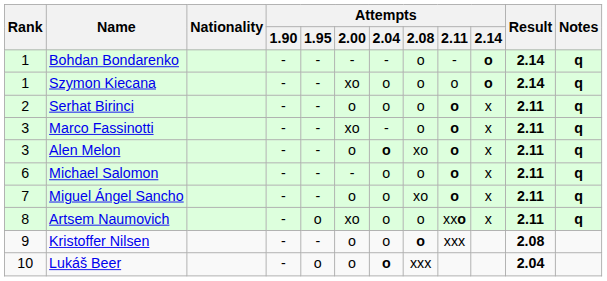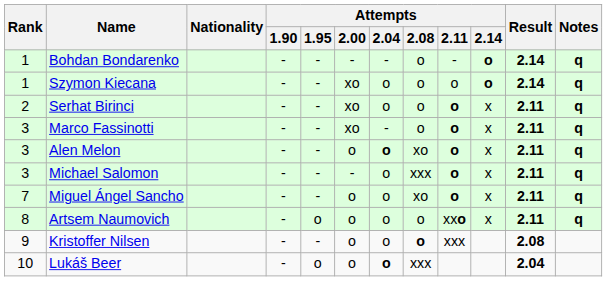 <table class="wikitable sortable" style="text-align:center">
 <tr>
 <th rowspan=2>Rank</th>
 <th rowspan=2>Name</th>
 <th rowspan=2>Nationality</th>
 <th colspan=7>Attempts</th>
 <th rowspan=2>Result</th>
 <th rowspan=2>Notes</th>
 </tr>
 <tr>
 <th>1.90</th>
 <th>1.95</th>
 <th>2.00</th>
 <th>2.04</th>
 <th>2.08</th>
 <th>2.11</th>
 <th>2.14</th>
 </tr>
 <tr bgcolor=ddffdd>
 <td>1</td>
 <td align=left><a href='#'>Bohdan Bondarenko</a></td>
 <td align=left></td>
 <td>-</td>
 <td>-</td>
 <td>-</td>
 <td>-</td>
 <td>o</td>
 <td>-</td>
 <td><strong>o</strong></td>
 <td><strong>2.14</strong></td>
 <td><strong>q</strong></td>
 </tr>
 <tr bgcolor=ddffdd>
 <td>1</td>
 <td align=left><a href='#'>Szymon Kiecana</a></td>
 <td align=left></td>
 <td>-</td>
 <td>-</td>
 <td>xo</td>
 <td>o</td>
 <td>o</td>
 <td>o</td>
 <td><strong>o</strong></td>
 <td><strong>2.14</strong></td>
 <td><strong>q</strong></td>
 </tr>
 <tr bgcolor=ddffdd>
 <td>2</td>
 <td align=left><a href='#'>Serhat Birinci</a></td>
 <td align=left></td>
 <td>-</td>
 <td>-</td>
-<td>o</td>
+<td>xo</td>
 <td>o</td>
 <td>o</td>
 <td><strong>o</strong></td>
 <td>x</td>
 <td><strong>2.11</strong></td>
 <td><strong>q</strong></td>
 </tr>
 <tr bgcolor=ddffdd>
 <td>3</td>
 <td align=left><a href='#'>Marco Fassinotti</a></td>
 <td align=left></td>
 <td>-</td>
 <td>-</td>
 <td>xo</td>
 <td>-</td>
 <td>o</td>
 <td><strong>o</strong></td>
 <td>x</td>
 <td><strong>2.11</strong></td>
 <td><strong>q</strong></td>
 </tr>
 <tr bgcolor=ddffdd>
 <td>3</td>
 <td align=left><a href='#'>Alen Melon</a></td>
 <td align=left></td>
 <td>-</td>
 <td>-</td>
 <td>o</td>
 <td><strong>o</strong></td>
 <td>xo</td>
 <td><strong>o</strong></td>
 <td>x</td>
 <td><strong>2.11</strong></td>
 <td><strong>q</strong></td>
 </tr>
 <tr bgcolor=ddffdd>
-<td>6</td>
+<td>3</td>
 <td align=left><a href='#'>Michael Salomon</a></td>
 <td align=left></td>
 <td>-</td>
 <td>-</td>
 <td>-</td>
 <td>o</td>
-<td>o</td>
+<td>xxx</td>
 <td><strong>o</strong></td>
 <td>x</td>
 <td><strong>2.11</strong></td>
 <td><strong>q</strong></td>
 </tr>
 <tr bgcolor=ddffdd>
 <td>7</td>
 <td align=left><a href='#'>Miguel Ángel Sancho</a></td>
 <td align=left></td>
 <td>-</td>
 <td>-</td>
 <td>o</td>
 <td>o</td>
 <td>xo</td>
 <td><strong>o</strong></td>
 <td>x</td>
 <td><strong>2.11</strong></td>
 <td><strong>q</strong></td>
 </tr>
 <tr bgcolor=ddffdd>
 <td>8</td>
 <td align=left><a href='#'>Artsem Naumovich</a></td>
 <td align=left></td>
 <td>-</td>
 <td>o</td>
-<td>xo</td>
+<td>o</td>
 <td>o</td>
 <td>o</td>
 <td>xx<strong>o</strong></td>
 <td>x</td>
 <td><strong>2.11</strong></td>
 <td><strong>q</strong></td>
 </tr>
 <tr>
 <td>9</td>
 <td align=left><a href='#'>Kristoffer Nilsen</a></td>
 <td align=left></td>
 <td>-</td>
 <td>-</td>
 <td>o</td>
 <td>o</td>
 <td><strong>o</strong></td>
 <td>xxx</td>
 <td></td>
 <td><strong>2.08</strong></td>
 <td></td>
 </tr>
 <tr>
 <td>10</td>
 <td align=left><a href='#'>Lukáš Beer</a></td>
 <td align=left></td>
 <td>-</td>
 <td>o</td>
 <td>o</td>
 <td><strong>o</strong></td>
 <td>xxx</td>
 <td></td>
 <td></td>
 <td><strong>2.04</strong></td>
 <td></td>
 </tr>
 </table>
